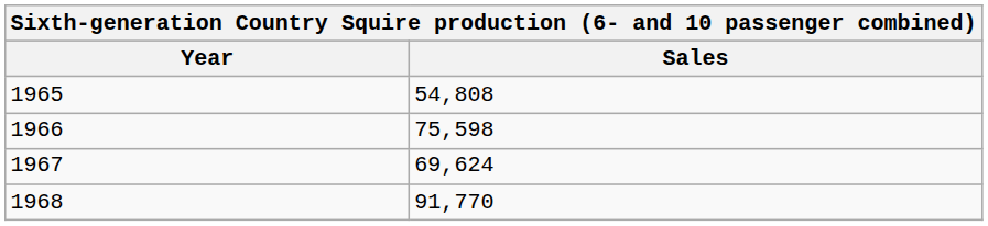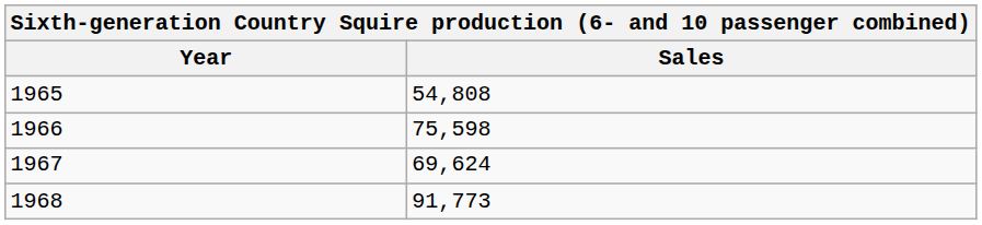 <table class="wikitable">
 <tr>
 <th colspan="2">Sixth-generation Country Squire production  (6- and 10 passenger combined)</th>
 </tr>
 <tr>
 <th>Year</th>
 <th>Sales</th>
 </tr>
 <tr>
 <td>1965</td>
 <td>54,808</td>
 </tr>
 <tr>
 <td>1966</td>
 <td>75,598</td>
 </tr>
 <tr>
 <td>1967</td>
 <td>69,624</td>
 </tr>
 <tr>
 <td>1968</td>
-<td>91,770</td>
+<td>91,773</td>
 </tr>
 </table>
